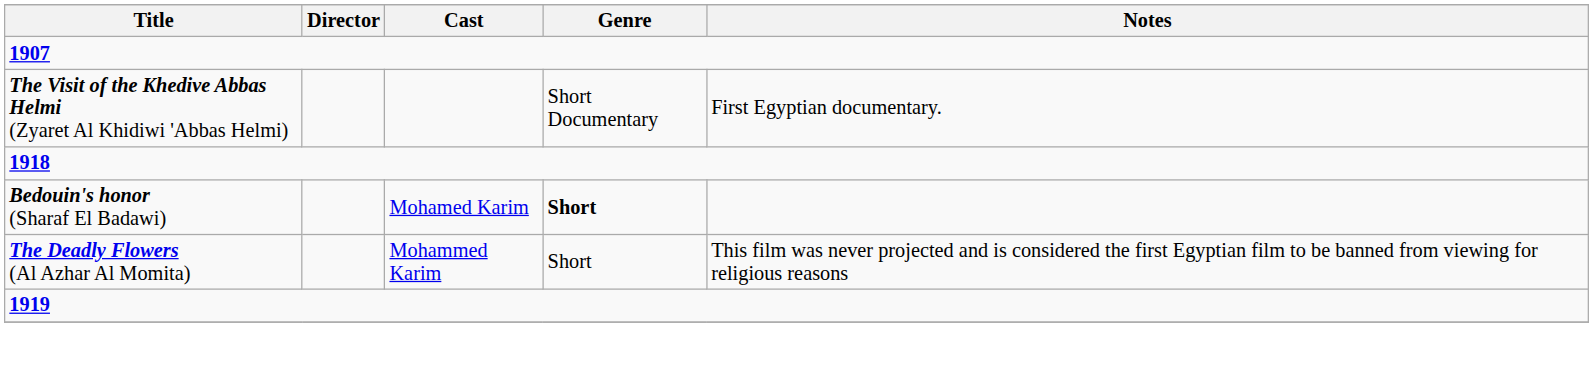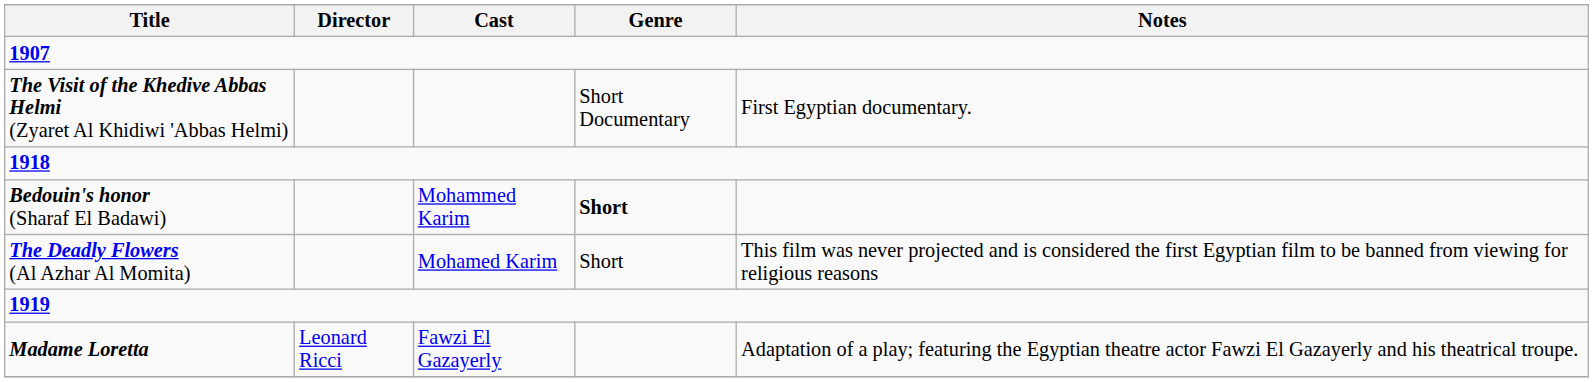 <table class="wikitable">
 <tr>
 </tr>
 <tr>
 <th>Title</th>
 <th>Director</th>
 <th>Cast</th>
 <th>Genre</th>
 <th>Notes</th>
 </tr>
 <tr>
 <td colspan="5" ><strong><a href='#'>1907</a></strong></td>
 </tr>
 <tr>
 <td><strong><em>The Visit of the Khedive Abbas Helmi</em></strong><br>(Zyaret Al Khidiwi 'Abbas Helmi)</td>
 <td></td>
 <td></td>
 <td>Short Documentary</td>
 <td>First Egyptian documentary.</td>
 </tr>
 <tr>
 <td colspan="5" ><strong><a href='#'>1918</a></strong></td>
 </tr>
 <tr>
 <td><strong><em>Bedouin's honor</em></strong><br>(Sharaf El Badawi)</td>
 <td></td>
-<td><a href='#'>Mohamed Karim</a></td>
+<td><a href='#'>Mohammed Karim</a></td>
 <td><strong>Short</strong></td>
 <td></td>
 </tr>
 <tr>
 <td><strong><em><a href='#'>The Deadly Flowers</a></em></strong><br>(Al Azhar Al Momita)</td>
 <td></td>
-<td><a href='#'>Mohammed Karim</a></td>
+<td><a href='#'>Mohamed Karim</a></td>
 <td>Short</td>
 <td>This film was never projected and is considered the first Egyptian film to be banned from viewing for religious reasons</td>
 </tr>
 <tr>
 <td colspan="5" ><strong><a href='#'>1919</a></strong></td>
 </tr>
 <tr>
+<td><strong><em>Madame Loretta</em></strong></td>
+<td><a href='#'>Leonard Ricci</a></td>
+<td><a href='#'>Fawzi El Gazayerly</a></td>
+<td></td>
+<td>Adaptation of a play; featuring the Egyptian theatre actor Fawzi El Gazayerly and his theatrical troupe.</td>
+</tr>
+<tr>
 </tr>
 </table>
